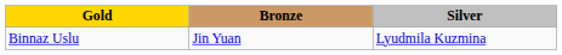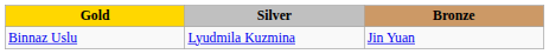 <table class="wikitable" style="text-align:left">
 <tr align="center">
 <td width=200 bgcolor=gold><strong>Gold</strong></td>
+<td width=200 bgcolor=silver><strong>Silver</strong></td>
 <td width=200 bgcolor=CC9966><strong>Bronze</strong></td>
-<td width=200 bgcolor=silver><strong>Silver</strong></td>
 </tr>
 <tr>
 <td><a href='#'>Binnaz Uslu</a><br><em></em></td>
+<td><a href='#'>Lyudmila Kuzmina</a><br><em></em></td>
 <td><a href='#'>Jin Yuan</a><br><em></em></td>
-<td><a href='#'>Lyudmila Kuzmina</a><br><em></em></td>
 </tr>
 </table>
